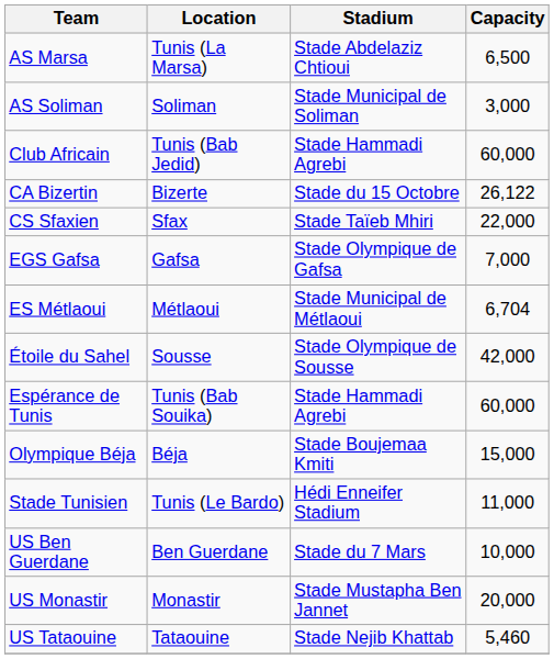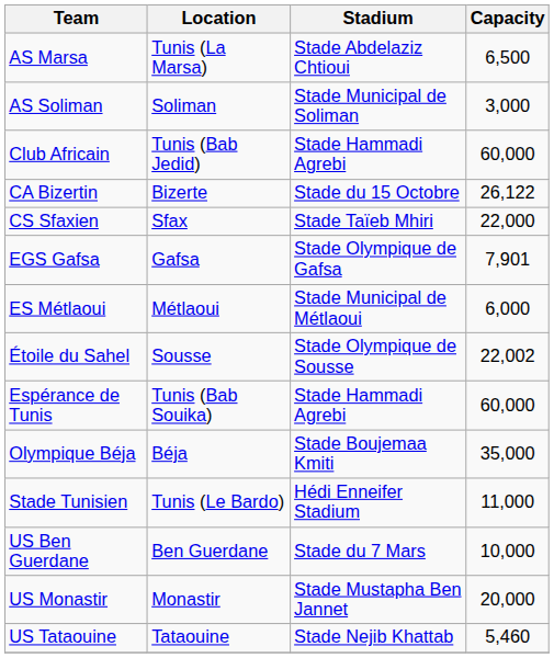 <table class="wikitable sortable">
 <tr>
 <th width="120px">Team</th>
 <th width="120px">Location</th>
 <th width="150px">Stadium</th>
 <th>Capacity</th>
 </tr>
 <tr>
 <td><a href='#'>AS Marsa</a></td>
 <td><a href='#'>Tunis</a> (<a href='#'>La Marsa</a>)</td>
 <td><a href='#'>Stade Abdelaziz Chtioui</a></td>
 <td align="center">6,500</td>
 </tr>
 <tr>
 <td><a href='#'>AS Soliman</a></td>
 <td><a href='#'>Soliman</a></td>
 <td><a href='#'>Stade Municipal de Soliman</a></td>
 <td align="center">3,000</td>
 </tr>
 <tr>
 <td><a href='#'>Club Africain</a></td>
 <td><a href='#'>Tunis</a> (<a href='#'>Bab Jedid</a>)</td>
 <td><a href='#'>Stade Hammadi Agrebi</a></td>
 <td align="center">60,000</td>
 </tr>
 <tr>
 <td><a href='#'>CA Bizertin</a></td>
 <td><a href='#'>Bizerte</a></td>
 <td><a href='#'>Stade du 15 Octobre</a></td>
 <td align="center">26,122</td>
 </tr>
 <tr>
 <td><a href='#'>CS Sfaxien</a></td>
 <td><a href='#'>Sfax</a></td>
 <td><a href='#'>Stade Taïeb Mhiri</a></td>
 <td align="center">22,000</td>
 </tr>
 <tr>
 <td><a href='#'>EGS Gafsa</a></td>
 <td><a href='#'>Gafsa</a></td>
 <td><a href='#'>Stade Olympique de Gafsa</a></td>
-<td align="center">7,000</td>
+<td align="center">7,901</td>
 </tr>
 <tr>
 <td><a href='#'>ES Métlaoui</a></td>
 <td><a href='#'>Métlaoui</a></td>
 <td><a href='#'>Stade Municipal de Métlaoui</a></td>
-<td align="center">6,704</td>
+<td align="center">6,000</td>
 </tr>
 <tr>
 <td><a href='#'>Étoile du Sahel</a></td>
 <td><a href='#'>Sousse</a></td>
 <td><a href='#'>Stade Olympique de Sousse</a></td>
-<td align="center">42,000</td>
+<td align="center">22,002</td>
 </tr>
 <tr>
 <td><a href='#'>Espérance de Tunis</a></td>
 <td><a href='#'>Tunis</a> (<a href='#'>Bab Souika</a>)</td>
 <td><a href='#'>Stade Hammadi Agrebi</a></td>
 <td align="center">60,000</td>
 </tr>
 <tr>
 <td><a href='#'>Olympique Béja</a></td>
 <td><a href='#'>Béja</a></td>
 <td><a href='#'>Stade Boujemaa Kmiti</a></td>
-<td align="center">15,000</td>
+<td align="center">35,000</td>
 </tr>
 <tr>
 <td><a href='#'>Stade Tunisien</a></td>
 <td><a href='#'>Tunis</a> (<a href='#'>Le Bardo</a>)</td>
 <td><a href='#'>Hédi Enneifer Stadium</a></td>
 <td align="center">11,000</td>
 </tr>
 <tr>
 <td><a href='#'>US Ben Guerdane</a></td>
 <td><a href='#'>Ben Guerdane</a></td>
 <td><a href='#'>Stade du 7 Mars</a></td>
 <td align="center">10,000</td>
 </tr>
 <tr>
 <td><a href='#'>US Monastir</a></td>
 <td><a href='#'>Monastir</a></td>
 <td><a href='#'>Stade Mustapha Ben Jannet</a></td>
 <td align="center">20,000</td>
 </tr>
 <tr>
 <td><a href='#'>US Tataouine</a></td>
 <td><a href='#'>Tataouine</a></td>
 <td><a href='#'>Stade Nejib Khattab</a></td>
 <td align="center">5,460</td>
 </tr>
 <tr>
 </tr>
 </table>
